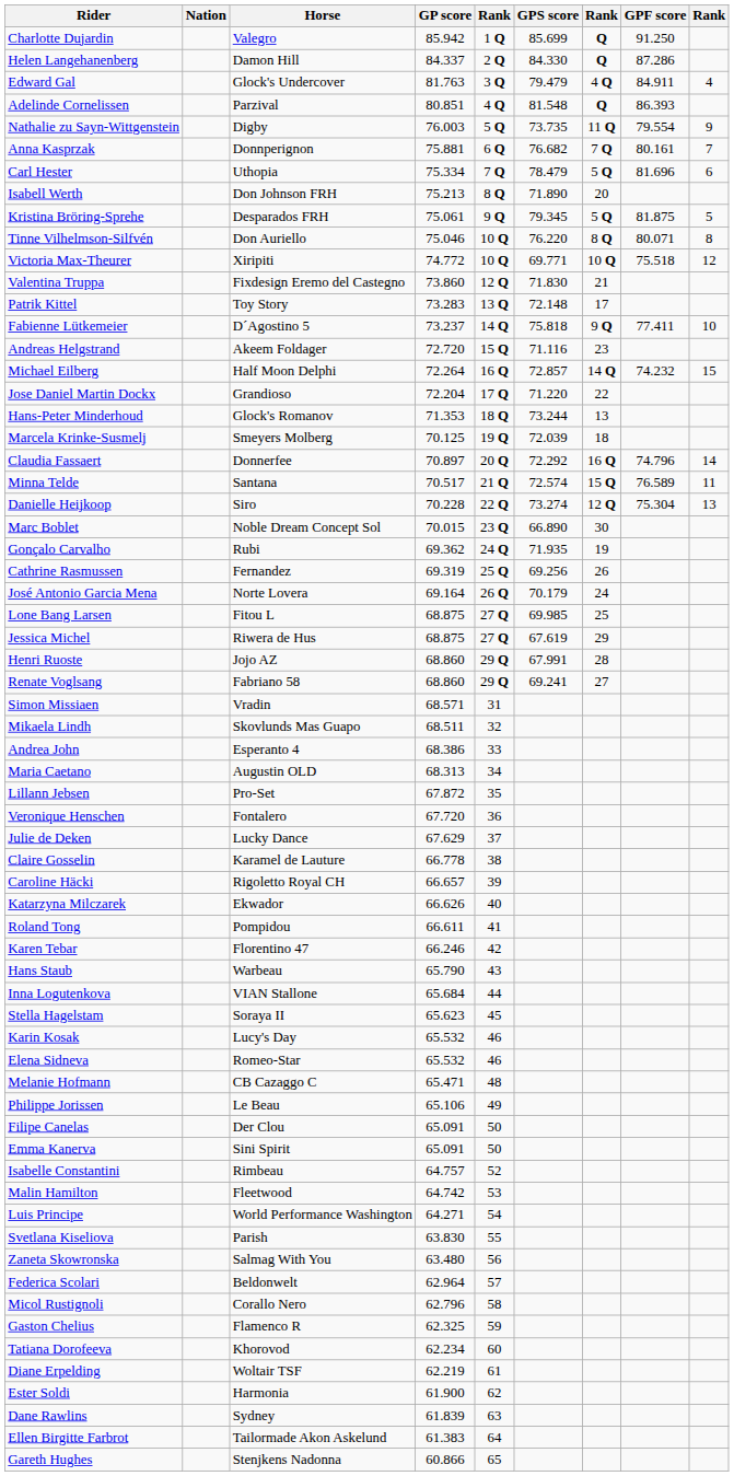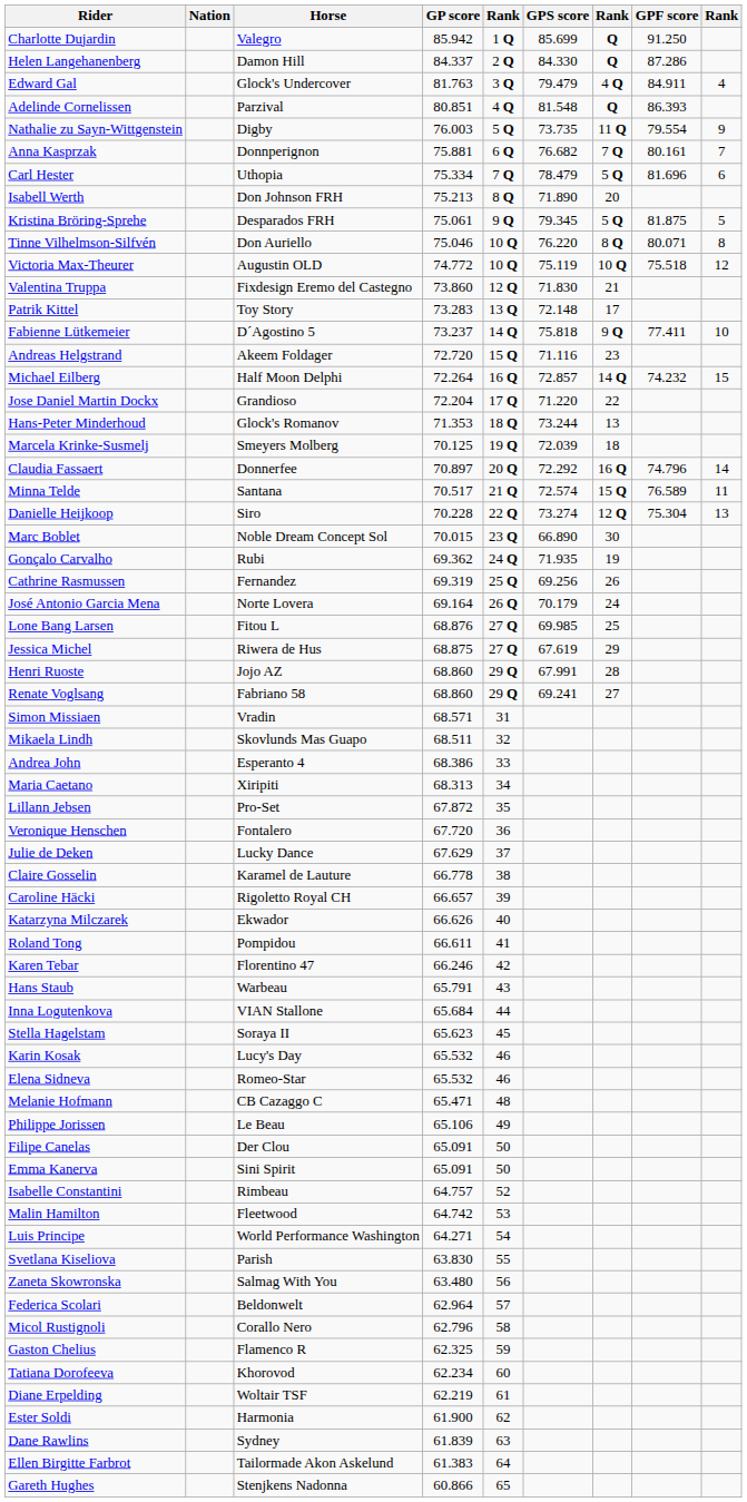 <table class="wikitable sortable" style="text-align:center">
 <tr>
 <th>Rider</th>
 <th>Nation</th>
 <th>Horse</th>
 <th>GP score</th>
 <th>Rank</th>
 <th>GPS score</th>
 <th>Rank</th>
 <th>GPF score</th>
 <th>Rank</th>
 </tr>
 <tr>
 <td align=left><a href='#'>Charlotte Dujardin</a></td>
 <td align=left></td>
 <td align=left><a href='#'>Valegro</a></td>
 <td>85.942</td>
 <td>1 <strong>Q</strong></td>
 <td>85.699</td>
 <td> <strong>Q</strong></td>
 <td>91.250</td>
 <td></td>
 </tr>
 <tr>
 <td align=left><a href='#'>Helen Langehanenberg</a></td>
 <td align=left></td>
 <td align=left>Damon Hill</td>
 <td>84.337</td>
 <td>2 <strong>Q</strong></td>
 <td>84.330</td>
 <td> <strong>Q</strong></td>
 <td>87.286</td>
 <td></td>
 </tr>
 <tr>
 <td align=left><a href='#'>Edward Gal</a></td>
 <td align=left></td>
 <td align=left>Glock's Undercover</td>
 <td>81.763</td>
 <td>3 <strong>Q</strong></td>
 <td>79.479</td>
 <td>4 <strong>Q</strong></td>
 <td>84.911</td>
 <td>4</td>
 </tr>
 <tr>
 <td align=left><a href='#'>Adelinde Cornelissen</a></td>
 <td align=left></td>
 <td align=left>Parzival</td>
 <td>80.851</td>
 <td>4 <strong>Q</strong></td>
 <td>81.548</td>
 <td> <strong>Q</strong></td>
 <td>86.393</td>
 <td></td>
 </tr>
 <tr>
 <td align=left><a href='#'>Nathalie zu  Sayn-Wittgenstein</a></td>
 <td align=left></td>
 <td align=left>Digby</td>
 <td>76.003</td>
 <td>5 <strong>Q</strong></td>
 <td>73.735</td>
 <td>11 <strong>Q</strong></td>
 <td>79.554</td>
 <td>9</td>
 </tr>
 <tr>
 <td align=left><a href='#'>Anna Kasprzak</a></td>
 <td align=left></td>
 <td align=left>Donnperignon</td>
 <td>75.881</td>
 <td>6 <strong>Q</strong></td>
 <td>76.682</td>
 <td>7 <strong>Q</strong></td>
 <td>80.161</td>
 <td>7</td>
 </tr>
 <tr>
 <td align=left><a href='#'>Carl Hester</a></td>
 <td align=left></td>
 <td align=left>Uthopia</td>
 <td>75.334</td>
 <td>7 <strong>Q</strong></td>
 <td>78.479</td>
 <td>5 <strong>Q</strong></td>
 <td>81.696</td>
 <td>6</td>
 </tr>
 <tr>
 <td align=left><a href='#'>Isabell Werth</a></td>
 <td align=left></td>
 <td align=left>Don Johnson FRH</td>
 <td>75.213</td>
 <td>8 <strong>Q</strong></td>
 <td>71.890</td>
 <td>20</td>
 <td></td>
 <td></td>
 </tr>
 <tr>
 <td align=left><a href='#'>Kristina Bröring-Sprehe</a></td>
 <td align=left></td>
 <td align=left>Desparados FRH</td>
 <td>75.061</td>
 <td>9 <strong>Q</strong></td>
 <td>79.345</td>
 <td>5 <strong>Q</strong></td>
 <td>81.875</td>
 <td>5</td>
 </tr>
 <tr>
 <td align=left><a href='#'>Tinne Vilhelmson-Silfvén</a></td>
 <td align=left></td>
 <td align=left>Don Auriello</td>
 <td>75.046</td>
 <td>10 <strong>Q</strong></td>
 <td>76.220</td>
 <td>8 <strong>Q</strong></td>
 <td>80.071</td>
 <td>8</td>
 </tr>
 <tr>
 <td align=left><a href='#'>Victoria Max-Theurer</a></td>
 <td align=left></td>
-<td align=left>Xiripiti</td>
+<td align=left>Augustin OLD</td>
 <td>74.772</td>
 <td>10 <strong>Q</strong></td>
-<td>69.771</td>
+<td>75.119</td>
 <td>10 <strong>Q</strong></td>
 <td>75.518</td>
 <td>12</td>
 </tr>
 <tr>
 <td align=left><a href='#'>Valentina Truppa</a></td>
 <td align=left></td>
 <td align=left>Fixdesign Eremo del Castegno</td>
 <td>73.860</td>
 <td>12 <strong>Q</strong></td>
 <td>71.830</td>
 <td>21</td>
 <td></td>
 <td></td>
 </tr>
 <tr>
 <td align=left><a href='#'>Patrik Kittel</a></td>
 <td align=left></td>
 <td align=left>Toy Story</td>
 <td>73.283</td>
 <td>13 <strong>Q</strong></td>
 <td>72.148</td>
 <td>17</td>
 <td></td>
 <td></td>
 </tr>
 <tr>
 <td align=left><a href='#'>Fabienne Lütkemeier</a></td>
 <td align=left></td>
 <td align=left>D´Agostino 5</td>
 <td>73.237</td>
 <td>14 <strong>Q</strong></td>
 <td>75.818</td>
 <td>9 <strong>Q</strong></td>
 <td>77.411</td>
 <td>10</td>
 </tr>
 <tr>
 <td align=left><a href='#'>Andreas Helgstrand</a></td>
 <td align=left></td>
 <td align=left>Akeem Foldager</td>
 <td>72.720</td>
 <td>15 <strong>Q</strong></td>
 <td>71.116</td>
 <td>23</td>
 <td></td>
 <td></td>
 </tr>
 <tr>
 <td align=left><a href='#'>Michael Eilberg</a></td>
 <td align=left></td>
 <td align=left>Half Moon Delphi</td>
 <td>72.264</td>
 <td>16 <strong>Q</strong></td>
 <td>72.857</td>
 <td>14 <strong>Q</strong></td>
 <td>74.232</td>
 <td>15</td>
 </tr>
 <tr>
 <td align=left><a href='#'>Jose Daniel  Martin Dockx</a></td>
 <td align=left></td>
 <td align=left>Grandioso</td>
 <td>72.204</td>
 <td>17 <strong>Q</strong></td>
 <td>71.220</td>
 <td>22</td>
 <td></td>
 <td></td>
 </tr>
 <tr>
 <td align=left><a href='#'>Hans-Peter Minderhoud</a></td>
 <td align=left></td>
 <td align=left>Glock's Romanov</td>
 <td>71.353</td>
 <td>18 <strong>Q</strong></td>
 <td>73.244</td>
 <td>13</td>
 <td></td>
 <td></td>
 </tr>
 <tr>
 <td align=left><a href='#'>Marcela Krinke-Susmelj</a></td>
 <td align=left></td>
 <td align=left>Smeyers Molberg</td>
 <td>70.125</td>
 <td>19 <strong>Q</strong></td>
 <td>72.039</td>
 <td>18</td>
 <td></td>
 <td></td>
 </tr>
 <tr>
 <td align=left><a href='#'>Claudia Fassaert</a></td>
 <td align=left></td>
 <td align=left>Donnerfee</td>
 <td>70.897</td>
 <td>20 <strong>Q</strong></td>
 <td>72.292</td>
 <td>16 <strong>Q</strong></td>
 <td>74.796</td>
 <td>14</td>
 </tr>
 <tr>
 <td align=left><a href='#'>Minna Telde</a></td>
 <td align=left></td>
 <td align=left>Santana</td>
 <td>70.517</td>
 <td>21 <strong>Q</strong></td>
 <td>72.574</td>
 <td>15 <strong>Q</strong></td>
 <td>76.589</td>
 <td>11</td>
 </tr>
 <tr>
 <td align=left><a href='#'>Danielle Heijkoop</a></td>
 <td align=left></td>
 <td align=left>Siro</td>
 <td>70.228</td>
 <td>22 <strong>Q</strong></td>
 <td>73.274</td>
 <td>12 <strong>Q</strong></td>
 <td>75.304</td>
 <td>13</td>
 </tr>
 <tr>
 <td align=left><a href='#'>Marc Boblet</a></td>
 <td align=left></td>
 <td align=left>Noble Dream Concept Sol</td>
 <td>70.015</td>
 <td>23 <strong>Q</strong></td>
 <td>66.890</td>
 <td>30</td>
 <td></td>
 <td></td>
 </tr>
 <tr>
 <td align=left><a href='#'>Gonçalo  Carvalho</a></td>
 <td align=left></td>
 <td align=left>Rubi</td>
 <td>69.362</td>
 <td>24 <strong>Q</strong></td>
 <td>71.935</td>
 <td>19</td>
 <td></td>
 <td></td>
 </tr>
 <tr>
 <td align=left><a href='#'>Cathrine  Rasmussen</a></td>
 <td align=left></td>
 <td align=left>Fernandez</td>
 <td>69.319</td>
 <td>25 <strong>Q</strong></td>
 <td>69.256</td>
 <td>26</td>
 <td></td>
 <td></td>
 </tr>
 <tr>
 <td align=left><a href='#'>José Antonio  Garcia Mena</a></td>
 <td align=left></td>
 <td align=left>Norte Lovera</td>
 <td>69.164</td>
 <td>26 <strong>Q</strong></td>
 <td>70.179</td>
 <td>24</td>
 <td></td>
 <td></td>
 </tr>
 <tr>
 <td align=left><a href='#'>Lone Bang Larsen</a></td>
 <td align=left></td>
 <td align=left>Fitou L</td>
-<td>68.875</td>
+<td>68.876</td>
 <td>27 <strong>Q</strong></td>
 <td>69.985</td>
 <td>25</td>
 <td></td>
 <td></td>
 </tr>
 <tr>
 <td align=left><a href='#'>Jessica Michel</a></td>
 <td align=left></td>
 <td align=left>Riwera de Hus</td>
 <td>68.875</td>
 <td>27 <strong>Q</strong></td>
 <td>67.619</td>
 <td>29</td>
 <td></td>
 <td></td>
 </tr>
 <tr>
 <td align=left><a href='#'>Henri Ruoste</a></td>
 <td align=left></td>
 <td align=left>Jojo AZ</td>
 <td>68.860</td>
 <td>29 <strong>Q</strong></td>
 <td>67.991</td>
 <td>28</td>
 <td></td>
 <td></td>
 </tr>
 <tr>
 <td align=left><a href='#'>Renate Voglsang</a></td>
 <td align=left></td>
 <td align=left>Fabriano 58</td>
 <td>68.860</td>
 <td>29 <strong>Q</strong></td>
 <td>69.241</td>
 <td>27</td>
 <td></td>
 <td></td>
 </tr>
 <tr>
 <td align=left><a href='#'>Simon Missiaen</a></td>
 <td align=left></td>
 <td align=left>Vradin</td>
 <td>68.571</td>
 <td>31</td>
 <td></td>
 <td></td>
 <td></td>
 <td></td>
 </tr>
 <tr>
 <td align=left><a href='#'>Mikaela Lindh</a></td>
 <td align=left></td>
 <td align=left>Skovlunds Mas Guapo</td>
 <td>68.511</td>
 <td>32</td>
 <td></td>
 <td></td>
 <td></td>
 <td></td>
 </tr>
 <tr>
 <td align=left><a href='#'>Andrea John</a></td>
 <td align=left></td>
 <td align=left>Esperanto 4</td>
 <td>68.386</td>
 <td>33</td>
 <td></td>
 <td></td>
 <td></td>
 <td></td>
 </tr>
 <tr>
 <td align=left><a href='#'>Maria Caetano</a></td>
 <td align=left></td>
-<td align=left>Augustin OLD</td>
+<td align=left>Xiripiti</td>
 <td>68.313</td>
 <td>34</td>
 <td></td>
 <td></td>
 <td></td>
 <td></td>
 </tr>
 <tr>
 <td align=left><a href='#'>Lillann Jebsen</a></td>
 <td align=left></td>
 <td align=left>Pro-Set</td>
 <td>67.872</td>
 <td>35</td>
 <td></td>
 <td></td>
 <td></td>
 <td></td>
 </tr>
 <tr>
 <td align=left><a href='#'>Veronique Henschen</a></td>
 <td align=left></td>
 <td align=left>Fontalero</td>
 <td>67.720</td>
 <td>36</td>
 <td></td>
 <td></td>
 <td></td>
 <td></td>
 </tr>
 <tr>
 <td align=left><a href='#'>Julie de Deken</a></td>
 <td align=left></td>
 <td align=left>Lucky Dance</td>
 <td>67.629</td>
 <td>37</td>
 <td></td>
 <td></td>
 <td></td>
 <td></td>
 </tr>
 <tr>
 <td align=left><a href='#'>Claire Gosselin</a></td>
 <td align=left></td>
 <td align=left>Karamel de Lauture</td>
 <td>66.778</td>
 <td>38</td>
 <td></td>
 <td></td>
 <td></td>
 <td></td>
 </tr>
 <tr>
 <td align=left><a href='#'>Caroline Häcki</a></td>
 <td align=left></td>
 <td align=left>Rigoletto Royal CH</td>
 <td>66.657</td>
 <td>39</td>
 <td></td>
 <td></td>
 <td></td>
 <td></td>
 </tr>
 <tr>
 <td align=left><a href='#'>Katarzyna Milczarek</a></td>
 <td align=left></td>
 <td align=left>Ekwador</td>
 <td>66.626</td>
 <td>40</td>
 <td></td>
 <td></td>
 <td></td>
 <td></td>
 </tr>
 <tr>
 <td align=left><a href='#'>Roland Tong</a></td>
 <td align=left></td>
 <td align=left>Pompidou</td>
 <td>66.611</td>
 <td>41</td>
 <td></td>
 <td></td>
 <td></td>
 <td></td>
 </tr>
 <tr>
 <td align=left><a href='#'>Karen Tebar</a></td>
 <td align=left></td>
 <td align=left>Florentino 47</td>
 <td>66.246</td>
 <td>42</td>
 <td></td>
 <td></td>
 <td></td>
 <td></td>
 </tr>
 <tr>
 <td align=left><a href='#'>Hans Staub</a></td>
 <td align=left></td>
 <td align=left>Warbeau</td>
-<td>65.790</td>
+<td>65.791</td>
 <td>43</td>
 <td></td>
 <td></td>
 <td></td>
 <td></td>
 </tr>
 <tr>
 <td align=left><a href='#'>Inna Logutenkova</a></td>
 <td align=left></td>
 <td align=left>VIAN Stallone</td>
 <td>65.684</td>
 <td>44</td>
 <td></td>
 <td></td>
 <td></td>
 <td></td>
 </tr>
 <tr>
 <td align=left><a href='#'>Stella Hagelstam</a></td>
 <td align=left></td>
 <td align=left>Soraya II</td>
 <td>65.623</td>
 <td>45</td>
 <td></td>
 <td></td>
 <td></td>
 <td></td>
 </tr>
 <tr>
 <td align=left><a href='#'>Karin Kosak</a></td>
 <td align=left></td>
 <td align=left>Lucy's Day</td>
 <td>65.532</td>
 <td>46</td>
 <td></td>
 <td></td>
 <td></td>
 <td></td>
 </tr>
 <tr>
 <td align=left><a href='#'>Elena Sidneva</a></td>
 <td align=left></td>
 <td align=left>Romeo-Star</td>
 <td>65.532</td>
 <td>46</td>
 <td></td>
 <td></td>
 <td></td>
 <td></td>
 </tr>
 <tr>
 <td align=left><a href='#'>Melanie Hofmann</a></td>
 <td align=left></td>
 <td align=left>CB Cazaggo C</td>
 <td>65.471</td>
 <td>48</td>
 <td></td>
 <td></td>
 <td></td>
 <td></td>
 </tr>
 <tr>
 <td align=left><a href='#'>Philippe Jorissen</a></td>
 <td align=left></td>
 <td align=left>Le Beau</td>
 <td>65.106</td>
 <td>49</td>
 <td></td>
 <td></td>
 <td></td>
 <td></td>
 </tr>
 <tr>
 <td align=left><a href='#'>Filipe Canelas</a></td>
 <td align=left></td>
 <td align=left>Der Clou</td>
 <td>65.091</td>
 <td>50</td>
 <td></td>
 <td></td>
 <td></td>
 <td></td>
 </tr>
 <tr>
 <td align=left><a href='#'>Emma Kanerva</a></td>
 <td align=left></td>
 <td align=left>Sini Spirit</td>
 <td>65.091</td>
 <td>50</td>
 <td></td>
 <td></td>
 <td></td>
 <td></td>
 </tr>
 <tr>
 <td align=left><a href='#'>Isabelle Constantini</a></td>
 <td align=left></td>
 <td align=left>Rimbeau</td>
 <td>64.757</td>
 <td>52</td>
 <td></td>
 <td></td>
 <td></td>
 <td></td>
 </tr>
 <tr>
 <td align=left><a href='#'>Malin Hamilton</a></td>
 <td align=left></td>
 <td align=left>Fleetwood</td>
 <td>64.742</td>
 <td>53</td>
 <td></td>
 <td></td>
 <td></td>
 <td></td>
 </tr>
 <tr>
 <td align=left><a href='#'>Luis Principe</a></td>
 <td align=left></td>
 <td align=left>World Performance Washington</td>
 <td>64.271</td>
 <td>54</td>
 <td></td>
 <td></td>
 <td></td>
 <td></td>
 </tr>
 <tr>
 <td align=left><a href='#'>Svetlana Kiseliova</a></td>
 <td align=left></td>
 <td align=left>Parish</td>
 <td>63.830</td>
 <td>55</td>
 <td></td>
 <td></td>
 <td></td>
 <td></td>
 </tr>
 <tr>
 <td align=left><a href='#'>Zaneta Skowronska</a></td>
 <td align=left></td>
 <td align=left>Salmag With You</td>
 <td>63.480</td>
 <td>56</td>
 <td></td>
 <td></td>
 <td></td>
 <td></td>
 </tr>
 <tr>
 <td align=left><a href='#'>Federica Scolari</a></td>
 <td align=left></td>
 <td align=left>Beldonwelt</td>
 <td>62.964</td>
 <td>57</td>
 <td></td>
 <td></td>
 <td></td>
 <td></td>
 </tr>
 <tr>
 <td align=left><a href='#'>Micol Rustignoli</a></td>
 <td align=left></td>
 <td align=left>Corallo Nero</td>
 <td>62.796</td>
 <td>58</td>
 <td></td>
 <td></td>
 <td></td>
 <td></td>
 </tr>
 <tr>
 <td align=left><a href='#'>Gaston Chelius</a></td>
 <td align=left></td>
 <td align=left>Flamenco R</td>
 <td>62.325</td>
 <td>59</td>
 <td></td>
 <td></td>
 <td></td>
 <td></td>
 </tr>
 <tr>
 <td align=left><a href='#'>Tatiana Dorofeeva</a></td>
 <td align=left></td>
 <td align=left>Khorovod</td>
 <td>62.234</td>
 <td>60</td>
 <td></td>
 <td></td>
 <td></td>
 <td></td>
 </tr>
 <tr>
 <td align=left><a href='#'>Diane Erpelding</a></td>
 <td align=left></td>
 <td align=left>Woltair TSF</td>
 <td>62.219</td>
 <td>61</td>
 <td></td>
 <td></td>
 <td></td>
 <td></td>
 </tr>
 <tr>
 <td align=left><a href='#'>Ester Soldi</a></td>
 <td align=left></td>
 <td align=left>Harmonia</td>
 <td>61.900</td>
 <td>62</td>
 <td></td>
 <td></td>
 <td></td>
 <td></td>
 </tr>
 <tr>
 <td align=left><a href='#'>Dane Rawlins</a></td>
 <td align=left></td>
 <td align=left>Sydney</td>
 <td>61.839</td>
 <td>63</td>
 <td></td>
 <td></td>
 <td></td>
 <td></td>
 </tr>
 <tr>
 <td align=left><a href='#'>Ellen Birgitte Farbrot</a></td>
 <td align=left></td>
 <td align=left>Tailormade Akon Askelund</td>
 <td>61.383</td>
 <td>64</td>
 <td></td>
 <td></td>
 <td></td>
 <td></td>
 </tr>
 <tr>
 <td align=left><a href='#'>Gareth Hughes</a></td>
 <td align=left></td>
 <td align=left>Stenjkens Nadonna</td>
 <td>60.866</td>
 <td>65</td>
 <td></td>
 <td></td>
 <td></td>
 <td></td>
 </tr>
 </table>
